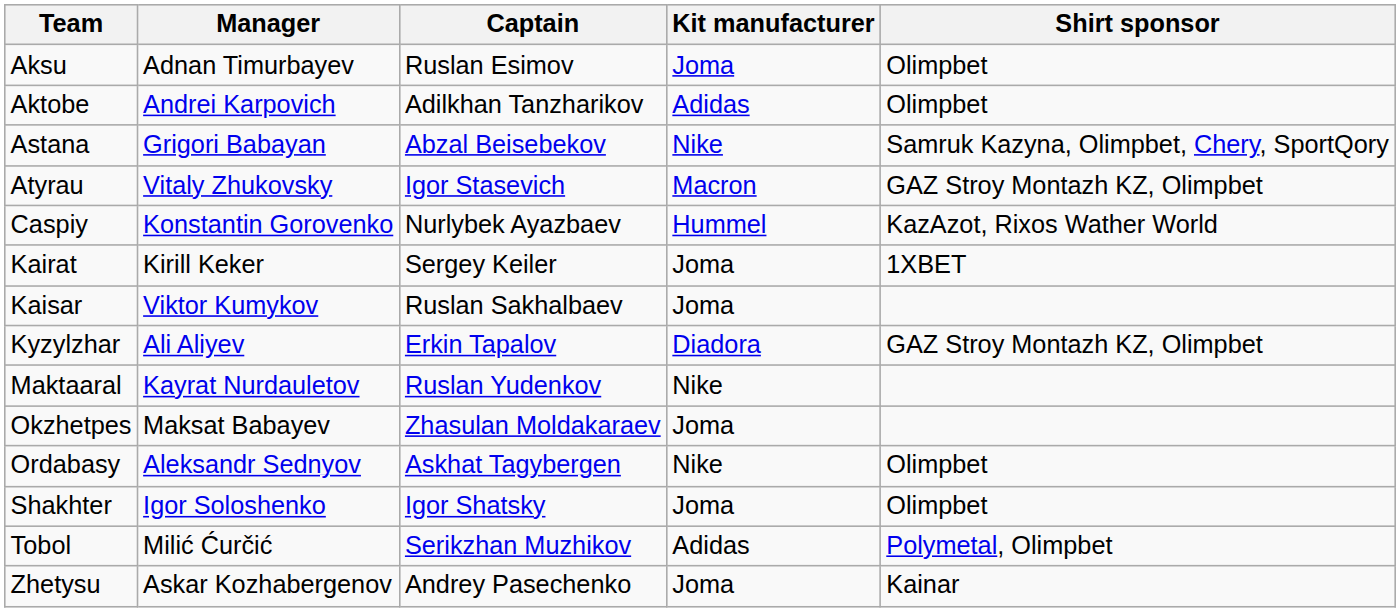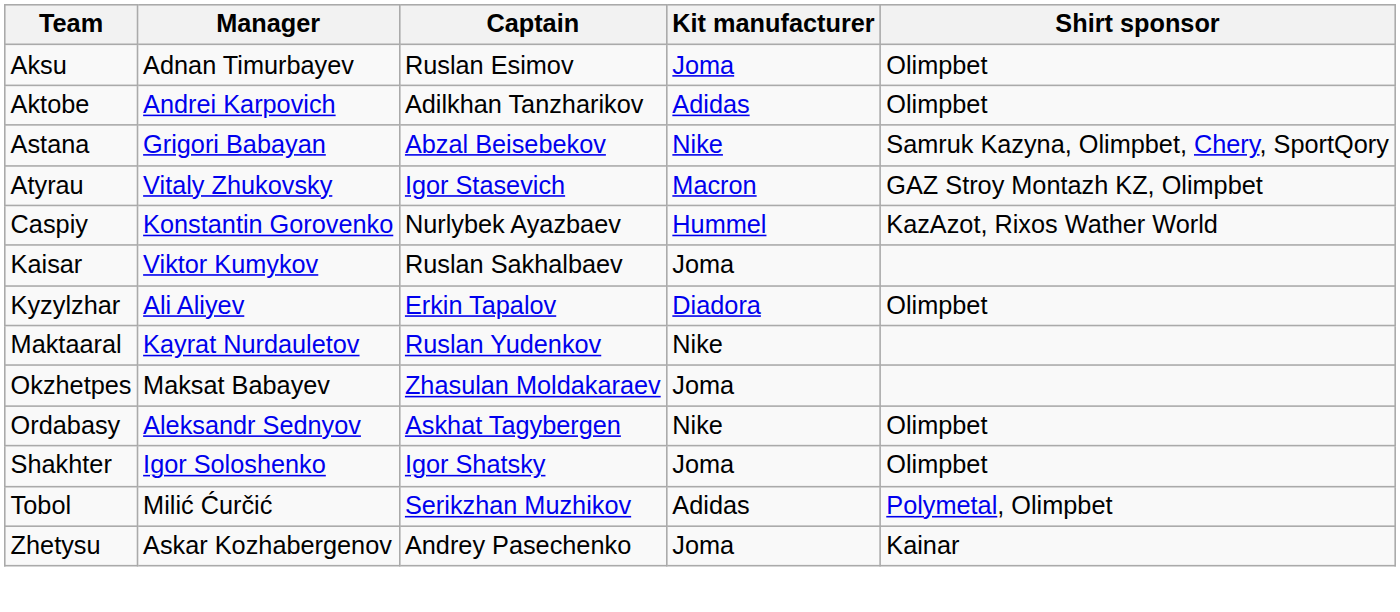 <table class="wikitable sortable" style="text-align: left;">
 <tr>
 <th>Team</th>
 <th>Manager</th>
 <th>Captain</th>
 <th>Kit manufacturer</th>
 <th>Shirt sponsor</th>
 </tr>
 <tr>
 <td>Aksu</td>
 <td> Adnan Timurbayev</td>
 <td> Ruslan Esimov</td>
 <td><a href='#'>Joma</a></td>
 <td>Olimpbet</td>
 </tr>
 <tr>
 <td>Aktobe</td>
 <td> <a href='#'>Andrei Karpovich</a></td>
 <td> Adilkhan Tanzharikov</td>
 <td><a href='#'>Adidas</a></td>
 <td>Olimpbet</td>
 </tr>
 <tr>
 <td>Astana</td>
 <td> <a href='#'>Grigori Babayan</a></td>
 <td> <a href='#'>Abzal Beisebekov</a></td>
 <td><a href='#'>Nike</a></td>
 <td>Samruk Kazyna, Olimpbet, <a href='#'>Chery</a>, SportQory</td>
 </tr>
 <tr>
 <td>Atyrau</td>
 <td> <a href='#'>Vitaly Zhukovsky</a></td>
 <td> <a href='#'>Igor Stasevich</a></td>
 <td><a href='#'>Macron</a></td>
 <td>GAZ Stroy Montazh KZ, Olimpbet</td>
 </tr>
 <tr>
 <td>Caspiy</td>
 <td> <a href='#'>Konstantin Gorovenko</a></td>
 <td> Nurlybek Ayazbaev</td>
 <td><a href='#'>Hummel</a></td>
 <td>KazAzot, Rixos Wather World</td>
 </tr>
 <tr>
-<td>Kairat</td>
-<td> Kirill Keker</td>
-<td> Sergey Keiler</td>
-<td>Joma</td>
-<td>1XBET</td>
-</tr>
-<tr>
 <td>Kaisar</td>
 <td> <a href='#'>Viktor Kumykov</a></td>
 <td> Ruslan Sakhalbaev</td>
 <td>Joma</td>
 <td></td>
 </tr>
 <tr>
 <td>Kyzylzhar</td>
 <td> <a href='#'>Ali Aliyev</a></td>
 <td> <a href='#'>Erkin Tapalov</a></td>
 <td><a href='#'>Diadora</a></td>
-<td>GAZ Stroy Montazh KZ, Olimpbet</td>
+<td>Olimpbet</td>
 </tr>
 <tr>
 <td>Maktaaral</td>
 <td> <a href='#'>Kayrat Nurdauletov</a></td>
 <td> <a href='#'>Ruslan Yudenkov</a></td>
 <td>Nike</td>
 <td></td>
 </tr>
 <tr>
 <td>Okzhetpes</td>
 <td> Maksat Babayev</td>
 <td> <a href='#'>Zhasulan Moldakaraev</a></td>
 <td>Joma</td>
 <td></td>
 </tr>
 <tr>
 <td>Ordabasy</td>
 <td> <a href='#'>Aleksandr Sednyov</a></td>
 <td> <a href='#'>Askhat Tagybergen</a></td>
 <td>Nike</td>
 <td>Olimpbet</td>
 </tr>
 <tr>
 <td>Shakhter</td>
 <td> <a href='#'>Igor Soloshenko</a></td>
 <td> <a href='#'>Igor Shatsky</a></td>
 <td>Joma</td>
 <td>Olimpbet</td>
 </tr>
 <tr>
 <td>Tobol</td>
 <td> Milić Ćurčić</td>
 <td> <a href='#'>Serikzhan Muzhikov</a></td>
 <td>Adidas</td>
 <td><a href='#'>Polymetal</a>, Olimpbet</td>
 </tr>
 <tr>
 <td>Zhetysu</td>
 <td> Askar Kozhabergenov</td>
 <td> Andrey Pasechenko</td>
 <td>Joma</td>
 <td>Kainar</td>
 </tr>
 </table>
